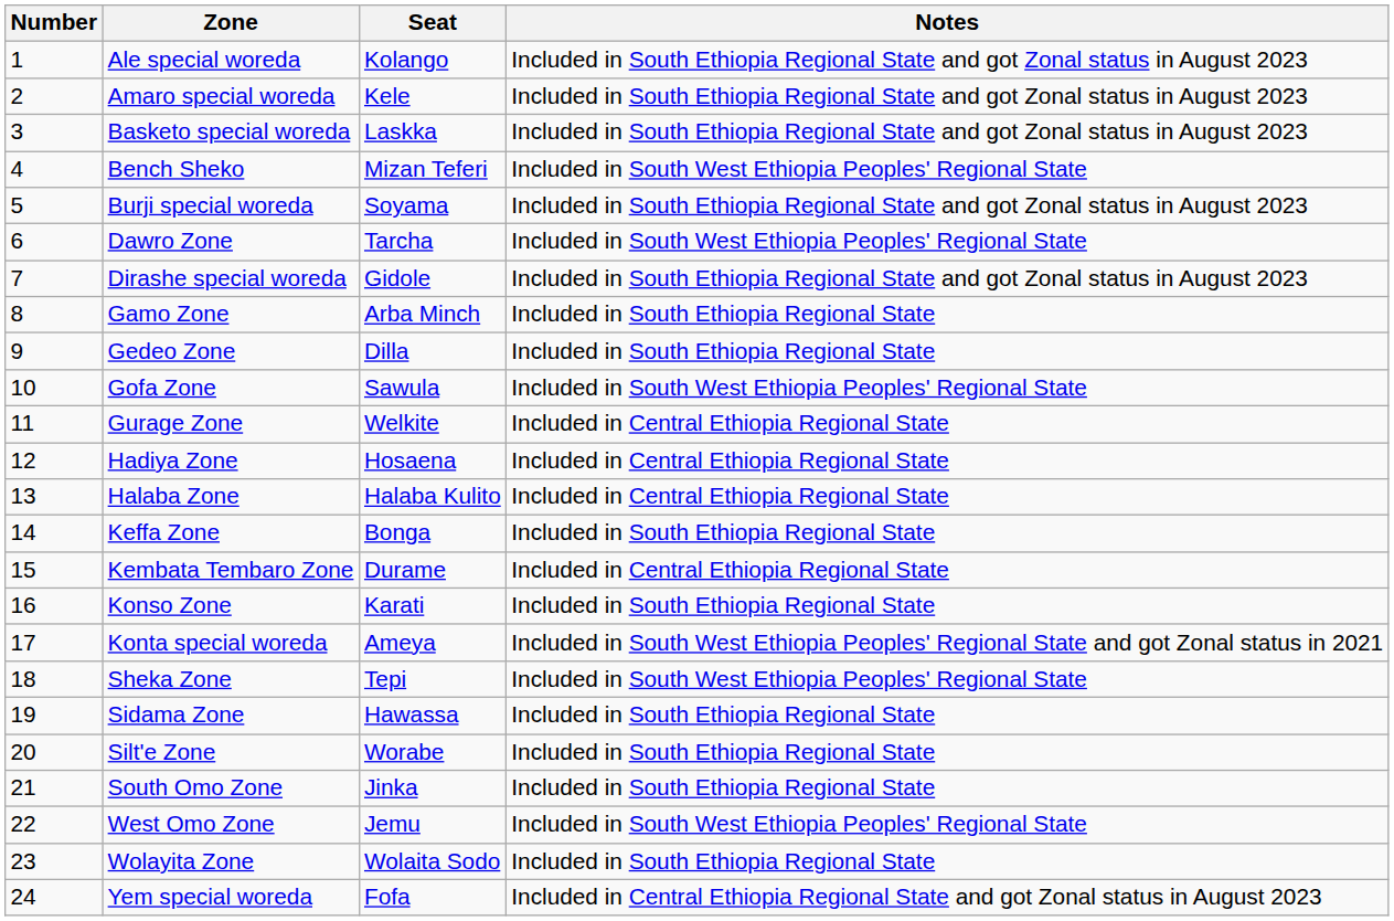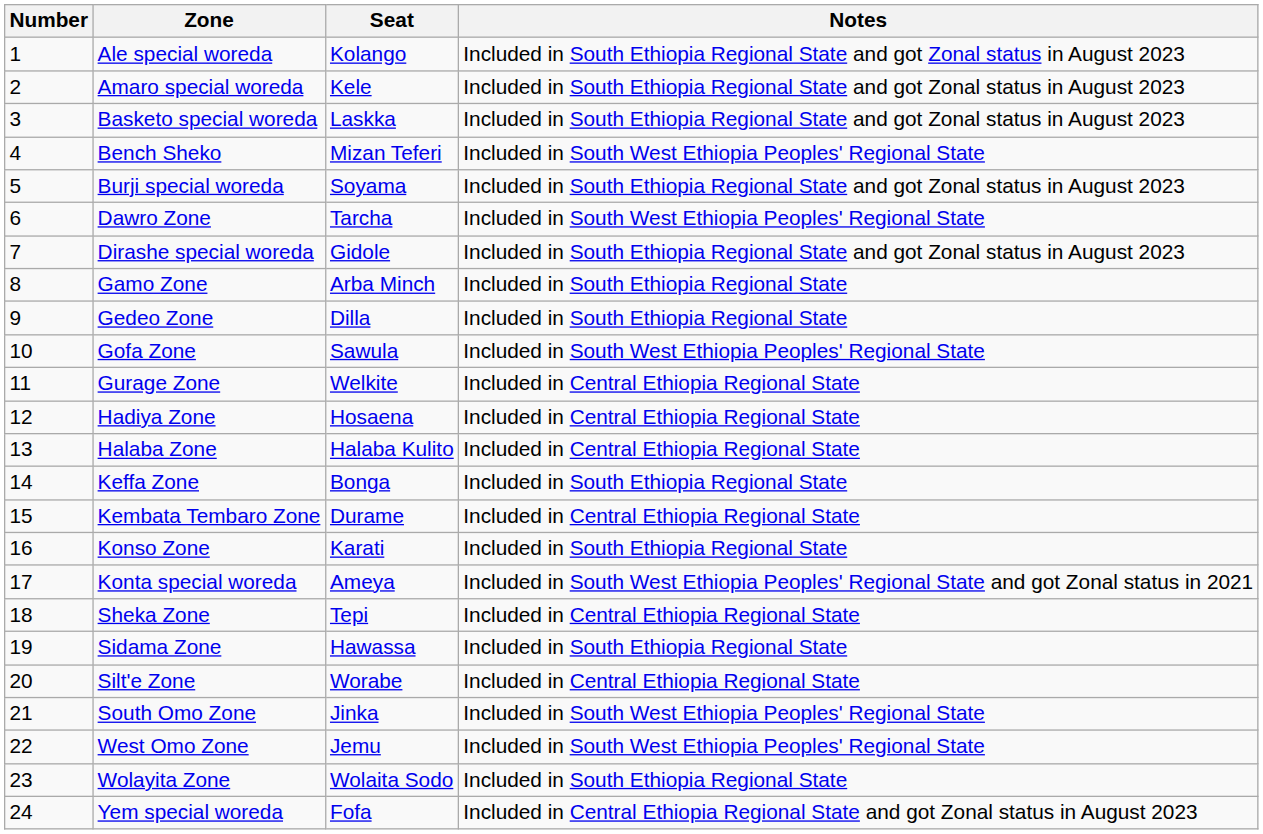 <table class="wikitable sortable">
 <tr>
 <th>Number</th>
 <th>Zone</th>
 <th>Seat</th>
 <th>Notes</th>
 </tr>
 <tr>
 <td>1</td>
 <td><a href='#'>Ale special woreda</a></td>
 <td><a href='#'>Kolango</a></td>
 <td>Included in <a href='#'>South Ethiopia Regional State</a> and got <a href='#'>Zonal status</a> in August 2023</td>
 </tr>
 <tr>
 <td>2</td>
 <td><a href='#'>Amaro special woreda</a></td>
 <td><a href='#'>Kele</a></td>
 <td>Included in <a href='#'>South Ethiopia Regional State</a> and got Zonal status in August 2023</td>
 </tr>
 <tr>
 <td>3</td>
 <td><a href='#'>Basketo special woreda</a></td>
 <td><a href='#'>Laskka</a></td>
 <td>Included in <a href='#'>South Ethiopia Regional State</a> and got Zonal status in August 2023</td>
 </tr>
 <tr>
 <td>4</td>
 <td><a href='#'>Bench Sheko</a></td>
 <td><a href='#'>Mizan Teferi</a></td>
 <td>Included in <a href='#'>South West Ethiopia Peoples' Regional State</a></td>
 </tr>
 <tr>
 <td>5</td>
 <td><a href='#'>Burji special woreda</a></td>
 <td><a href='#'>Soyama</a></td>
 <td>Included in <a href='#'>South Ethiopia Regional State</a> and got Zonal status in August 2023</td>
 </tr>
 <tr>
 <td>6</td>
 <td><a href='#'>Dawro Zone</a></td>
 <td><a href='#'>Tarcha</a></td>
 <td>Included in <a href='#'>South West Ethiopia Peoples' Regional State</a></td>
 </tr>
 <tr>
 <td>7</td>
 <td><a href='#'>Dirashe special woreda</a></td>
 <td><a href='#'>Gidole</a></td>
 <td>Included in <a href='#'>South Ethiopia Regional State</a> and got Zonal status in August 2023</td>
 </tr>
 <tr>
 <td>8</td>
 <td><a href='#'>Gamo Zone</a></td>
 <td><a href='#'>Arba Minch</a></td>
 <td>Included in <a href='#'>South Ethiopia Regional State</a></td>
 </tr>
 <tr>
 <td>9</td>
 <td><a href='#'>Gedeo Zone</a></td>
 <td><a href='#'>Dilla</a></td>
 <td>Included in <a href='#'>South Ethiopia Regional State</a></td>
 </tr>
 <tr>
 <td>10</td>
 <td><a href='#'>Gofa Zone</a></td>
 <td><a href='#'>Sawula</a></td>
 <td>Included in <a href='#'>South West Ethiopia Peoples' Regional State</a></td>
 </tr>
 <tr>
 <td>11</td>
 <td><a href='#'>Gurage Zone</a></td>
 <td><a href='#'>Welkite</a></td>
 <td>Included in <a href='#'>Central Ethiopia Regional State</a></td>
 </tr>
 <tr>
 <td>12</td>
 <td><a href='#'>Hadiya Zone</a></td>
 <td><a href='#'>Hosaena</a></td>
 <td>Included in <a href='#'>Central Ethiopia Regional State</a></td>
 </tr>
 <tr>
 <td>13</td>
 <td><a href='#'>Halaba Zone</a></td>
 <td><a href='#'>Halaba Kulito</a></td>
 <td>Included in <a href='#'>Central Ethiopia Regional State</a></td>
 </tr>
 <tr>
 <td>14</td>
 <td><a href='#'>Keffa Zone</a></td>
 <td><a href='#'>Bonga</a></td>
 <td>Included in <a href='#'>South Ethiopia Regional State</a></td>
 </tr>
 <tr>
 <td>15</td>
 <td><a href='#'>Kembata Tembaro Zone</a></td>
 <td><a href='#'>Durame</a></td>
 <td>Included in <a href='#'>Central Ethiopia Regional State</a></td>
 </tr>
 <tr>
 <td>16</td>
 <td><a href='#'>Konso Zone</a></td>
 <td><a href='#'>Karati</a></td>
 <td>Included in <a href='#'>South Ethiopia Regional State</a></td>
 </tr>
 <tr>
 <td>17</td>
 <td><a href='#'>Konta special woreda</a></td>
 <td><a href='#'>Ameya</a></td>
 <td>Included in <a href='#'>South West Ethiopia Peoples' Regional State</a> and got Zonal status in 2021</td>
 </tr>
 <tr>
 <td>18</td>
 <td><a href='#'>Sheka Zone</a></td>
 <td><a href='#'>Tepi</a></td>
-<td>Included in <a href='#'>South West Ethiopia Peoples' Regional State</a></td>
+<td>Included in <a href='#'>Central Ethiopia Regional State</a></td>
 </tr>
 <tr>
 <td>19</td>
 <td><a href='#'>Sidama Zone</a></td>
 <td><a href='#'>Hawassa</a></td>
 <td>Included in <a href='#'>South Ethiopia Regional State</a></td>
 </tr>
 <tr>
 <td>20</td>
 <td><a href='#'>Silt'e Zone</a></td>
 <td><a href='#'>Worabe</a></td>
-<td>Included in <a href='#'>South Ethiopia Regional State</a></td>
+<td>Included in <a href='#'>Central Ethiopia Regional State</a></td>
 </tr>
 <tr>
 <td>21</td>
 <td><a href='#'>South Omo Zone</a></td>
 <td><a href='#'>Jinka</a></td>
-<td>Included in <a href='#'>South Ethiopia Regional State</a></td>
+<td>Included in <a href='#'>South West Ethiopia Peoples' Regional State</a></td>
 </tr>
 <tr>
 <td>22</td>
 <td><a href='#'>West Omo Zone</a></td>
 <td><a href='#'>Jemu</a></td>
 <td>Included in <a href='#'>South West Ethiopia Peoples' Regional State</a></td>
 </tr>
 <tr>
 <td>23</td>
 <td><a href='#'>Wolayita Zone</a></td>
 <td><a href='#'>Wolaita Sodo</a></td>
 <td>Included in <a href='#'>South Ethiopia Regional State</a></td>
 </tr>
 <tr>
 <td>24</td>
 <td><a href='#'>Yem special woreda</a></td>
 <td><a href='#'>Fofa</a></td>
 <td>Included in <a href='#'>Central Ethiopia Regional State</a> and got Zonal status in August 2023</td>
 </tr>
 </table>
